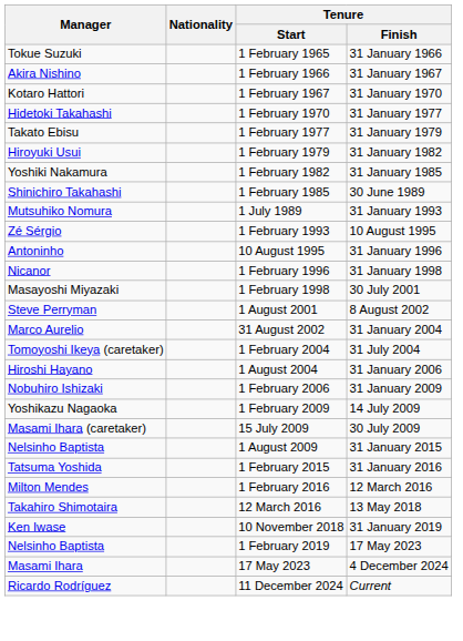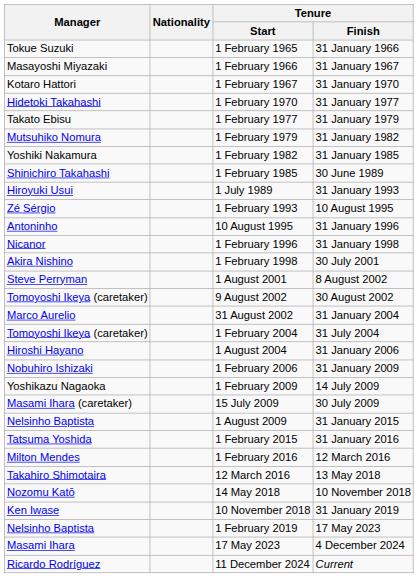 <table class="wikitable">
 <tr>
 <th rowspan="2">Manager</th>
 <th rowspan="2">Nationality</th>
 <th colspan="2">Tenure </th>
 </tr>
 <tr>
 <th>Start</th>
 <th>Finish </th>
 </tr>
 <tr>
 <td>Tokue Suzuki</td>
 <td></td>
 <td>1 February 1965</td>
 <td>31 January 1966<br></td>
 </tr>
 <tr>
-<td><a href='#'>Akira Nishino</a></td>
+<td>Masayoshi Miyazaki</td>
 <td></td>
 <td>1 February 1966</td>
 <td>31 January 1967<br></td>
 </tr>
 <tr>
 <td>Kotaro Hattori</td>
 <td></td>
 <td>1 February 1967</td>
 <td>31 January 1970<br></td>
 </tr>
 <tr>
 <td><a href='#'>Hidetoki Takahashi</a></td>
 <td></td>
 <td>1 February 1970</td>
 <td>31 January 1977<br></td>
 </tr>
 <tr>
 <td>Takato Ebisu</td>
 <td></td>
 <td>1 February 1977</td>
 <td>31 January 1979<br></td>
 </tr>
 <tr>
-<td><a href='#'>Hiroyuki Usui</a></td>
+<td><a href='#'>Mutsuhiko Nomura</a></td>
 <td></td>
 <td>1 February 1979</td>
 <td>31 January 1982<br></td>
 </tr>
 <tr>
 <td>Yoshiki Nakamura</td>
 <td></td>
 <td>1 February 1982</td>
 <td>31 January 1985<br></td>
 </tr>
 <tr>
 <td><a href='#'>Shinichiro Takahashi</a></td>
 <td></td>
 <td>1 February 1985</td>
 <td>30 June 1989<br></td>
 </tr>
 <tr>
-<td><a href='#'>Mutsuhiko Nomura</a></td>
+<td><a href='#'>Hiroyuki Usui</a></td>
 <td></td>
 <td>1 July 1989</td>
 <td>31 January 1993<br></td>
 </tr>
 <tr>
 <td><a href='#'>Zé Sérgio</a></td>
 <td></td>
 <td>1 February 1993</td>
 <td>10 August 1995<br></td>
 </tr>
 <tr>
 <td><a href='#'>Antoninho</a></td>
 <td></td>
 <td>10 August 1995</td>
 <td>31 January 1996<br></td>
 </tr>
 <tr>
 <td><a href='#'>Nicanor</a></td>
 <td></td>
 <td>1 February 1996</td>
 <td>31 January 1998<br></td>
 </tr>
 <tr>
-<td>Masayoshi Miyazaki</td>
+<td><a href='#'>Akira Nishino</a></td>
 <td></td>
 <td>1 February 1998</td>
 <td>30 July 2001<br></td>
 </tr>
 <tr>
 <td><a href='#'>Steve Perryman</a></td>
 <td></td>
 <td>1 August 2001</td>
 <td>8 August 2002<br></td>
+</tr>
+<tr>
+<td><a href='#'>Tomoyoshi Ikeya</a> (caretaker)</td>
+<td></td>
+<td>9 August 2002</td>
+<td>30 August 2002<br></td>
 </tr>
 <tr>
 <td><a href='#'>Marco Aurelio</a></td>
 <td></td>
 <td>31 August 2002</td>
 <td>31 January 2004<br></td>
 </tr>
 <tr>
 <td><a href='#'>Tomoyoshi Ikeya</a> (caretaker)</td>
 <td></td>
 <td>1 February 2004</td>
 <td>31 July 2004<br></td>
 </tr>
 <tr>
 <td><a href='#'>Hiroshi Hayano</a></td>
 <td></td>
 <td>1 August 2004</td>
 <td>31 January 2006<br></td>
 </tr>
 <tr>
 <td><a href='#'>Nobuhiro Ishizaki</a></td>
 <td></td>
 <td>1 February 2006</td>
 <td>31 January 2009<br></td>
 </tr>
 <tr>
 <td>Yoshikazu Nagaoka</td>
 <td></td>
 <td>1 February 2009</td>
 <td>14 July 2009<br></td>
 </tr>
 <tr>
 <td><a href='#'>Masami Ihara</a> (caretaker)</td>
 <td></td>
 <td>15 July 2009</td>
 <td>30 July 2009<br></td>
 </tr>
 <tr>
 <td><a href='#'>Nelsinho Baptista</a></td>
 <td></td>
 <td>1 August 2009</td>
 <td>31 January 2015<br></td>
 </tr>
 <tr>
 <td><a href='#'>Tatsuma Yoshida</a></td>
 <td></td>
 <td>1 February 2015</td>
 <td>31 January 2016<br></td>
 </tr>
 <tr>
 <td><a href='#'>Milton Mendes</a></td>
 <td></td>
 <td>1 February 2016</td>
 <td>12 March 2016<br></td>
 </tr>
 <tr>
 <td><a href='#'>Takahiro Shimotaira</a></td>
 <td></td>
 <td>12 March 2016</td>
 <td>13 May 2018<br></td>
 </tr>
 <tr>
+<td><a href='#'>Nozomu Katō</a></td>
+<td></td>
+<td>14 May 2018</td>
+<td>10 November 2018<br></td>
+</tr>
+<tr>
 <td><a href='#'>Ken Iwase</a></td>
 <td></td>
 <td>10 November 2018</td>
 <td>31 January 2019<br></td>
 </tr>
 <tr>
 <td><a href='#'>Nelsinho Baptista</a></td>
 <td></td>
 <td>1 February 2019</td>
 <td>17 May 2023<br></td>
 </tr>
 <tr>
 <td><a href='#'>Masami Ihara</a></td>
 <td></td>
 <td>17 May 2023</td>
 <td>4 December 2024<br></td>
 </tr>
 <tr>
 <td><a href='#'>Ricardo Rodríguez</a></td>
 <td></td>
 <td>11 December 2024 </td>
 <td><em>Current</em></td>
 </tr>
 </table>
